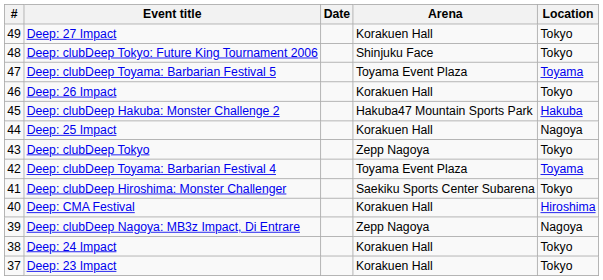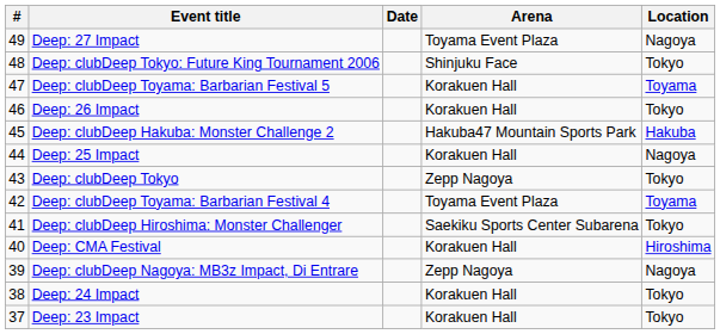 <table class="sortable wikitable succession-box" style="font-size:90%;">
 <tr>
 <th scope="col">#</th>
 <th scope="col">Event title</th>
 <th scope="col">Date</th>
 <th scope="col">Arena</th>
 <th scope="col">Location</th>
 </tr>
 <tr>
 <td align=center>49</td>
 <td><a href='#'>Deep: 27 Impact</a></td>
 <td></td>
-<td>Korakuen Hall</td>
-<td>Tokyo</td>
+<td>Toyama Event Plaza</td>
+<td>Nagoya</td>
 </tr>
 <tr>
 <td align=center>48</td>
 <td><a href='#'>Deep: clubDeep Tokyo: Future King Tournament 2006</a></td>
 <td></td>
 <td>Shinjuku Face</td>
 <td>Tokyo</td>
 </tr>
 <tr>
 <td align=center>47</td>
 <td><a href='#'>Deep: clubDeep Toyama: Barbarian Festival 5</a></td>
 <td></td>
-<td>Toyama Event Plaza</td>
+<td>Korakuen Hall</td>
 <td><a href='#'>Toyama</a></td>
 </tr>
 <tr>
 <td align=center>46</td>
 <td><a href='#'>Deep: 26 Impact</a></td>
 <td></td>
 <td>Korakuen Hall</td>
 <td>Tokyo</td>
 </tr>
 <tr>
 <td align=center>45</td>
 <td><a href='#'>Deep: clubDeep Hakuba: Monster Challenge 2</a></td>
 <td></td>
 <td>Hakuba47 Mountain Sports Park</td>
 <td><a href='#'>Hakuba</a></td>
 </tr>
 <tr>
 <td align=center>44</td>
 <td><a href='#'>Deep: 25 Impact</a></td>
 <td></td>
 <td>Korakuen Hall</td>
 <td>Nagoya</td>
 </tr>
 <tr>
 <td align=center>43</td>
 <td><a href='#'>Deep: clubDeep Tokyo</a></td>
 <td></td>
 <td>Zepp Nagoya</td>
 <td>Tokyo</td>
 </tr>
 <tr>
 <td align=center>42</td>
 <td><a href='#'>Deep: clubDeep Toyama: Barbarian Festival 4</a></td>
 <td></td>
 <td>Toyama Event Plaza</td>
 <td><a href='#'>Toyama</a></td>
 </tr>
 <tr>
 <td align=center>41</td>
 <td><a href='#'>Deep: clubDeep Hiroshima: Monster Challenger</a></td>
 <td></td>
 <td>Saekiku Sports Center Subarena</td>
 <td>Tokyo</td>
 </tr>
 <tr>
 <td align=center>40</td>
 <td><a href='#'>Deep: CMA Festival</a></td>
 <td></td>
 <td>Korakuen Hall</td>
 <td><a href='#'>Hiroshima</a></td>
 </tr>
 <tr>
 <td align=center>39</td>
 <td><a href='#'>Deep: clubDeep Nagoya: MB3z Impact, Di Entrare</a></td>
 <td></td>
 <td>Zepp Nagoya</td>
 <td>Nagoya</td>
 </tr>
 <tr>
 <td align=center>38</td>
 <td><a href='#'>Deep: 24 Impact</a></td>
 <td></td>
 <td>Korakuen Hall</td>
 <td>Tokyo</td>
 </tr>
 <tr>
 <td align=center>37</td>
 <td><a href='#'>Deep: 23 Impact</a></td>
 <td></td>
 <td>Korakuen Hall</td>
 <td>Tokyo</td>
 </tr>
 </table>
